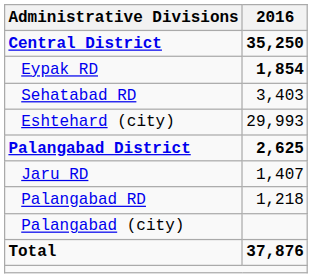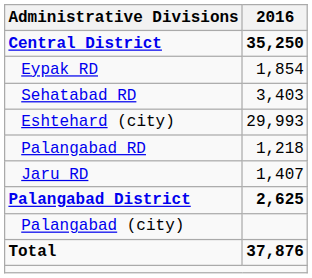 <table class="wikitable">
 <tr>
 <th>Administrative Divisions</th>
 <th>2016</th>
 </tr>
 <tr>
 <td><strong><a href='#'>Central District</a></strong></td>
 <td style="text-align: right;"><strong>35,250</strong></td>
 </tr>
 <tr>
 <td style="padding-left: 1em;"><a href='#'>Eypak RD</a></td>
-<td style="text-align: right;"><strong>1,854</strong></td>
+<td style="text-align: right;">1,854</td>
 </tr>
 <tr>
 <td style="padding-left: 1em;"><a href='#'>Sehatabad RD</a></td>
 <td style="text-align: right;">3,403</td>
 </tr>
 <tr>
 <td style="padding-left: 1em;"><a href='#'>Eshtehard</a> (city)</td>
 <td style="text-align: right;">29,993</td>
 </tr>
 <tr>
-<td><strong><a href='#'>Palangabad District</a></strong></td>
-<td style="text-align: right;"><strong>2,625</strong></td>
+<td style="padding-left: 1em;"><a href='#'>Palangabad RD</a></td>
+<td style="text-align: right;">1,218</td>
 </tr>
 <tr>
 <td style="padding-left: 1em;"><a href='#'>Jaru RD</a></td>
 <td style="text-align: right;">1,407</td>
 </tr>
 <tr>
-<td style="padding-left: 1em;"><a href='#'>Palangabad RD</a></td>
-<td style="text-align: right;">1,218</td>
+<td><strong><a href='#'>Palangabad District</a></strong></td>
+<td style="text-align: right;"><strong>2,625</strong></td>
 </tr>
 <tr>
 <td style="padding-left: 1em;"><a href='#'>Palangabad</a> (city)</td>
 <td style="text-align: right;"></td>
 </tr>
 <tr>
 <td><strong>Total</strong></td>
 <td style="text-align: right;"><strong>37,876</strong></td>
 </tr>
 <tr>
 <td colspan=2></td>
 </tr>
 </table>
